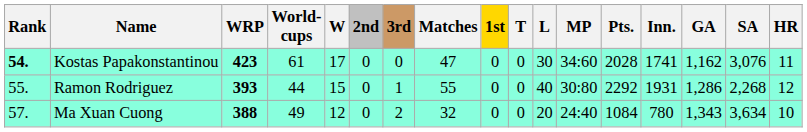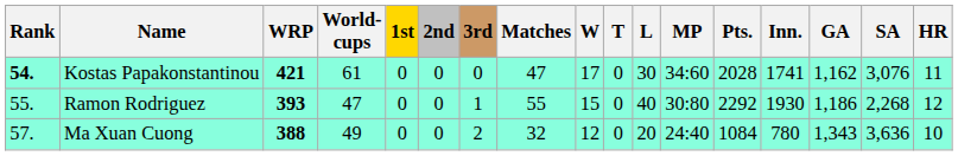 <table class="wikitable sortable">
 <tr style="background:#EFEFEF;">
 <th>Rank</th>
 <th>Name</th>
 <th style="width:1em">WRP</th>
 <th>World-<br>cups</th>
-<th style="width:1em">W</th>
+<th style="background:gold;width:1em">1st</th>
 <th style="background:silver;width:1em">2nd</th>
 <th style="background:#CC9966;width:1em">3rd</th>
 <th style="width:1em">Matches</th>
-<th style="background:gold;width:1em">1st</th>
+<th style="width:1em">W</th>
 <th style="width:1em">T</th>
 <th style="width:1em">L</th>
 <th style="width:1em">MP</th>
 <th style="width:1em">Pts.</th>
 <th style="width:1em">Inn.</th>
 <th style="width:1em">GA</th>
 <th style="width:1em">SA</th>
 <th style="width:1em">HR</th>
 </tr>
 <tr style="background:#88FFDD">
 <td><strong>54.</strong></td>
 <td> Kostas Papakonstantinou</td>
-<td style="text-align:center"><strong>423</strong></td>
+<td style="text-align:center"><strong>421</strong></td>
 <td style="text-align:center">61</td>
-<td style="text-align:center">17</td>
+<td style="text-align:center">0</td>
 <td style="text-align:center">0</td>
 <td style="text-align:center">0</td>
 <td style="text-align:center">47</td>
-<td style="text-align:center">0</td>
+<td style="text-align:center">17</td>
 <td style="text-align:center">0</td>
 <td style="text-align:center">30</td>
 <td style="text-align:center">34:60</td>
 <td style="text-align:center">2028</td>
 <td style="text-align:center">1741</td>
 <td style="text-align:center">1,162</td>
 <td style="text-align:center">3,076</td>
 <td style="text-align:center">11</td>
 </tr>
 <tr style="background:#88FFDD">
 <td>55.</td>
 <td> Ramon Rodriguez</td>
 <td style="text-align:center"><strong>393</strong></td>
-<td style="text-align:center">44</td>
-<td style="text-align:center">15</td>
+<td style="text-align:center">47</td>
+<td style="text-align:center">0</td>
 <td style="text-align:center">0</td>
 <td style="text-align:center">1</td>
 <td style="text-align:center">55</td>
-<td style="text-align:center">0</td>
+<td style="text-align:center">15</td>
 <td style="text-align:center">0</td>
 <td style="text-align:center">40</td>
 <td style="text-align:center">30:80</td>
 <td style="text-align:center">2292</td>
-<td style="text-align:center">1931</td>
-<td style="text-align:center">1,286</td>
+<td style="text-align:center">1930</td>
+<td style="text-align:center">1,186</td>
 <td style="text-align:center">2,268</td>
 <td style="text-align:center">12</td>
 </tr>
 <tr style="background:#88FFDD">
 <td>57.</td>
 <td> Ma Xuan Cuong</td>
 <td style="text-align:center"><strong>388</strong></td>
 <td style="text-align:center">49</td>
-<td style="text-align:center">12</td>
+<td style="text-align:center">0</td>
 <td style="text-align:center">0</td>
 <td style="text-align:center">2</td>
 <td style="text-align:center">32</td>
-<td style="text-align:center">0</td>
+<td style="text-align:center">12</td>
 <td style="text-align:center">0</td>
 <td style="text-align:center">20</td>
 <td style="text-align:center">24:40</td>
 <td style="text-align:center">1084</td>
 <td style="text-align:center">780</td>
 <td style="text-align:center">1,343</td>
-<td style="text-align:center">3,634</td>
+<td style="text-align:center">3,636</td>
 <td style="text-align:center">10</td>
 </tr>
 </table>
